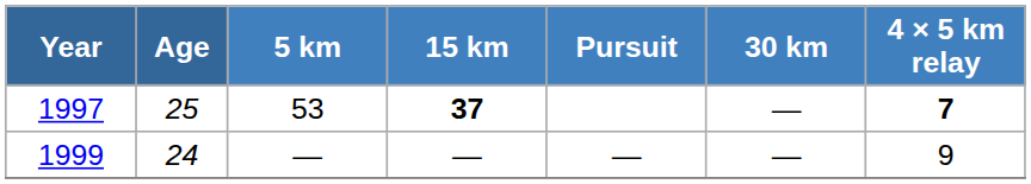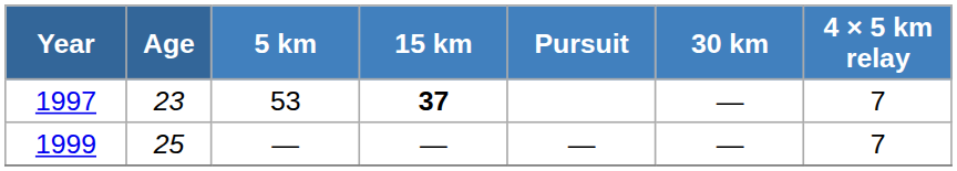 <table class="wikitable" style="font-size:95%; text-align:center; border:grey solid 1px; border-collapse:collapse; background:#ffffff;">
 <tr>
 <th style="background-color:#369; color:white; width:60px;"> Year </th>
 <th style="background-color:#369; color:white; width:40px;"> Age </th>
 <th style="background-color:#4180be; color:white; width:75px;"> 5 km </th>
 <th style="background-color:#4180be; color:white; width:75px;"> 15 km </th>
 <th style="background-color:#4180be; color:white; width:75px;"> Pursuit </th>
 <th style="background-color:#4180be; color:white; width:75px;"> 30 km </th>
 <th style="background-color:#4180be; color:white; width:75px;"> 4 × 5 km <br> relay </th>
 </tr>
 <tr>
 <td><a href='#'>1997</a></td>
-<td><em>25</em></td>
+<td><em>23</em></td>
 <td>53</td>
 <td><strong>37</strong></td>
 <td></td>
 <td>—</td>
-<td><strong>7</strong></td>
+<td>7</td>
 </tr>
 <tr>
 <td><a href='#'>1999</a></td>
-<td><em>24</em></td>
+<td><em>25</em></td>
 <td>—</td>
 <td>—</td>
 <td>—</td>
 <td>—</td>
-<td>9</td>
+<td>7</td>
 </tr>
 <tr>
 </tr>
 </table>
